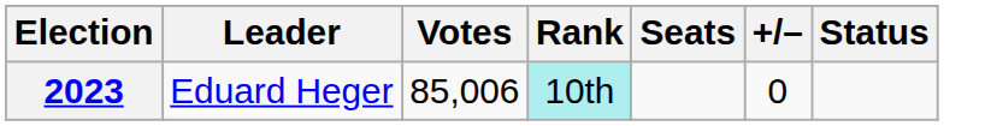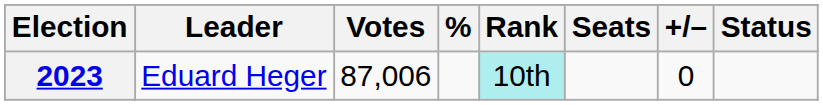 <table class="wikitable" style="text-align:center">
 <tr>
 <th>Election</th>
 <th>Leader</th>
 <th>Votes</th>
+<th>%</th>
 <th>Rank</th>
 <th>Seats</th>
 <th>+/–</th>
 <th>Status</th>
 </tr>
 <tr>
 <th><a href='#'><strong>2023</strong></a></th>
 <td><a href='#'>Eduard Heger</a></td>
-<td>85,006</td>
+<td>87,006</td>
+<td></td>
 <td style="background: paleturquoise;">10th</td>
 <td></td>
 <td> 0</td>
 <td></td>
 </tr>
 </table>
